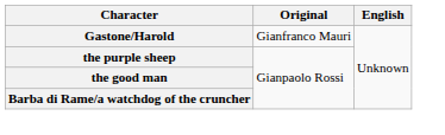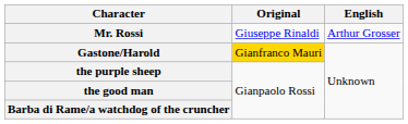 <table class="wikitable">
 <tr>
 <th>Character</th>
 <th>Original</th>
 <th>English</th>
 </tr>
 <tr>
+<th>Mr. Rossi</th>
+<td><a href='#'>Giuseppe Rinaldi</a></td>
+<td><a href='#'>Arthur Grosser</a></td>
+</tr>
+<tr>
 <th>Gastone/Harold</th>
-<td>Gianfranco Mauri</td>
+<td style="background: gold;">Gianfranco Mauri</td>
 <td rowspan="4">Unknown</td>
 </tr>
 <tr>
 <th>the purple sheep</th>
 <td rowspan="3">Gianpaolo Rossi</td>
 </tr>
 <tr>
 <th>the good man</th>
 </tr>
 <tr>
 <th>Barba di Rame/a watchdog of the cruncher</th>
 </tr>
 </table>
